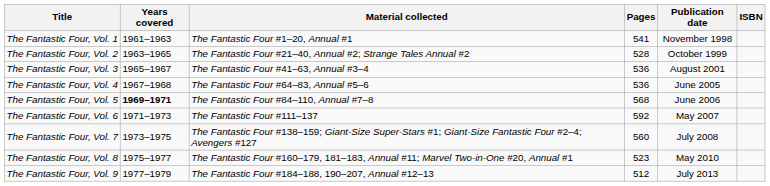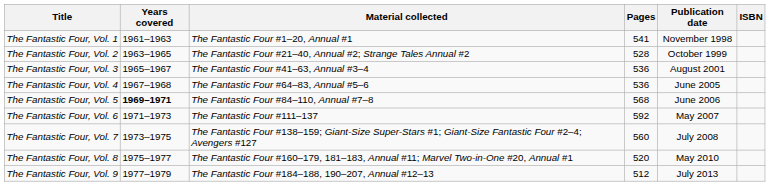 <table class="wikitable">
 <tr>
 <th>Title</th>
 <th>Years covered</th>
 <th>Material collected</th>
 <th>Pages</th>
 <th>Publication date</th>
 <th>ISBN</th>
 </tr>
 <tr>
 <td style=white-space:nowrap><em>The Fantastic Four, Vol. 1</em></td>
 <td>1961–1963</td>
 <td><em>The Fantastic Four</em> #1–20, <em>Annual</em> #1</td>
 <td align="center">541</td>
 <td style=white-space:nowrap align="center">November 1998</td>
 <td style=white-space:nowrap></td>
 </tr>
 <tr>
 <td><em>The Fantastic Four, Vol. 2</em></td>
 <td>1963–1965</td>
 <td><em>The Fantastic Four</em> #21–40, <em>Annual</em> #2; <em>Strange Tales Annual</em> #2</td>
 <td align="center">528</td>
 <td align="center">October 1999</td>
 <td></td>
 </tr>
 <tr>
 <td><em>The Fantastic Four, Vol. 3</em></td>
 <td>1965–1967</td>
 <td><em>The Fantastic Four</em> #41–63, <em>Annual</em> #3–4</td>
 <td align="center">536</td>
 <td align="center">August 2001</td>
 <td></td>
 </tr>
 <tr>
 <td><em>The Fantastic Four, Vol. 4</em></td>
 <td>1967–1968</td>
 <td><em>The Fantastic Four</em> #64–83, <em>Annual</em> #5–6</td>
 <td align="center">536</td>
 <td align="center">June 2005</td>
 <td></td>
 </tr>
 <tr>
 <td><em>The Fantastic Four, Vol. 5</em></td>
 <td><strong>1969–1971</strong></td>
 <td><em>The Fantastic Four</em> #84–110, <em>Annual</em> #7–8</td>
 <td align="center">568</td>
 <td align="center">June 2006</td>
 <td></td>
 </tr>
 <tr>
 <td><em>The Fantastic Four, Vol. 6</em></td>
 <td>1971–1973</td>
 <td><em>The Fantastic Four</em> #111–137</td>
 <td align="center">592</td>
 <td align="center">May 2007</td>
 <td></td>
 </tr>
 <tr>
 <td><em>The Fantastic Four, Vol. 7</em></td>
 <td>1973–1975</td>
 <td><em>The Fantastic Four</em> #138–159; <em>Giant-Size Super-Stars</em> #1; <em>Giant-Size Fantastic Four</em> #2–4; <em>Avengers</em> #127</td>
 <td align="center">560</td>
 <td align="center">July 2008</td>
 <td></td>
 </tr>
 <tr>
 <td><em>The Fantastic Four, Vol. 8</em></td>
 <td>1975–1977</td>
 <td><em>The Fantastic Four</em> #160–179, 181–183, <em>Annual</em> #11; <em>Marvel Two-in-One</em> #20, <em>Annual</em> #1</td>
-<td align="center">523</td>
+<td align="center">520</td>
 <td align="center">May 2010</td>
 <td></td>
 </tr>
 <tr>
 <td><em>The Fantastic Four, Vol. 9</em></td>
 <td>1977–1979</td>
 <td><em>The Fantastic Four</em> #184–188, 190–207, <em>Annual</em> #12–13</td>
 <td align="center">512</td>
 <td align="center">July 2013</td>
 <td></td>
 </tr>
 </table>
